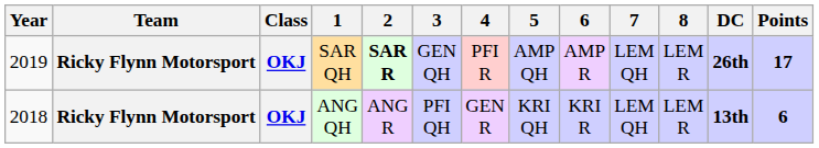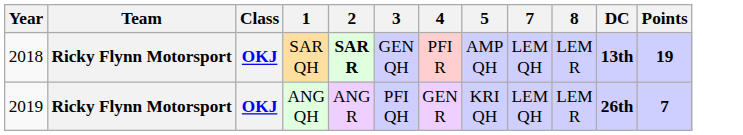 <table class="wikitable" style="text-align:center; font-size:85%">
 <tr>
 <th>Year</th>
 <th>Team</th>
 <th>Class</th>
 <th>1</th>
 <th>2</th>
 <th>3</th>
 <th>4</th>
 <th>5</th>
-<th>6</th>
 <th>7</th>
 <th>8</th>
 <th>DC</th>
 <th>Points</th>
 </tr>
 <tr>
-<td>2019</td>
+<td>2018</td>
 <th nowrap>Ricky Flynn Motorsport</th>
 <th><a href='#'>OKJ</a></th>
 <td style="background:#FFDF9F;">SAR<br>QH<br></td>
 <td style="background:#DFFFDF;"><strong>SAR<br>R<br></strong></td>
 <td style="background:#CFCFFF;">GEN<br>QH<br></td>
 <td style="background:#FFCFCF;">PFI<br>R<br></td>
 <td style="background:#CFCFFF;">AMP<br>QH<br></td>
-<td style="background:#EFCFFF;">AMP<br>R<br></td>
 <td style="background:#CFCFFF;">LEM<br>QH<br></td>
 <td style="background:#CFCFFF;">LEM<br>R<br></td>
-<th style="background:#CFCFFF;">26th</th>
-<th style="background:#CFCFFF;">17</th>
+<th style="background:#CFCFFF;">13th</th>
+<th style="background:#CFCFFF;">19</th>
 </tr>
 <tr>
-<td>2018</td>
+<td>2019</td>
 <th nowrap>Ricky Flynn Motorsport</th>
 <th><a href='#'>OKJ</a></th>
 <td style="background:#DFFFDF;">ANG<br>QH<br></td>
 <td style="background:#EFCFFF;">ANG<br>R<br></td>
 <td style="background:#CFCFFF;">PFI<br>QH<br></td>
 <td style="background:#EFCFFF;">GEN<br>R<br></td>
 <td style="background:#CFCFFF;">KRI<br>QH<br></td>
-<td style="background:#CFCFFF;">KRI<br>R<br></td>
 <td style="background:#CFCFFF;">LEM<br>QH<br></td>
 <td style="background:#CFCFFF;">LEM<br>R<br></td>
-<th style="background:#CFCFFF;">13th</th>
-<th style="background:#CFCFFF;">6</th>
+<th style="background:#CFCFFF;">26th</th>
+<th style="background:#CFCFFF;">7</th>
 </tr>
 </table>
